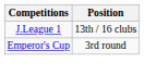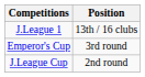 <table class="wikitable" style="text-align:center;">
 <tr>
 <th>Competitions</th>
 <th>Position</th>
 </tr>
 <tr>
 <td><a href='#'>J.League 1</a></td>
 <td>13th / 16 clubs</td>
 </tr>
 <tr>
 <td><a href='#'>Emperor's Cup</a></td>
 <td>3rd round</td>
 </tr>
+<tr>
+<td><a href='#'>J.League Cup</a></td>
+<td>2nd round</td>
+</tr>
 </table>
